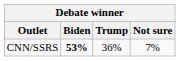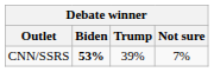 <table class="wikitable sortable floatright" style="text-align:center;">
 <tr>
 <th Winner; colspan = 4>Debate winner</th>
 </tr>
 <tr>
 <th>Outlet</th>
 <th>Biden</th>
 <th>Trump</th>
 <th>Not sure</th>
 </tr>
 <tr>
 <td>CNN/SSRS</td>
 <td><strong>53%</strong></td>
-<td>36%</td>
+<td>39%</td>
 <td>7%</td>
 </tr>
 </table>
